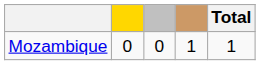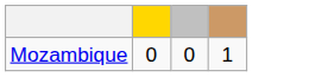 <table class="wikitable">
 <tr>
 <th></th>
 <th style="background-color:gold">        </th>
 <th style="background-color:silver">      </th>
 <th style="background-color:#CC9966">      </th>
-<th>Total</th>
 </tr>
 <tr align="center">
 <td> <a href='#'>Mozambique</a></td>
 <td>0</td>
 <td>0</td>
 <td>1</td>
-<td>1</td>
 </tr>
 </table>
